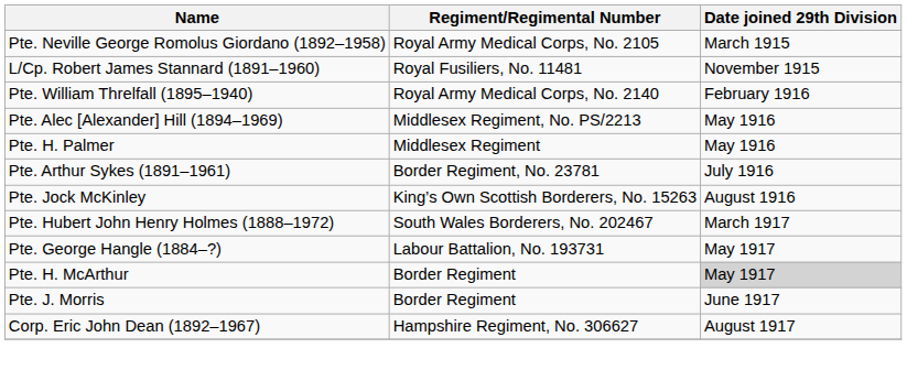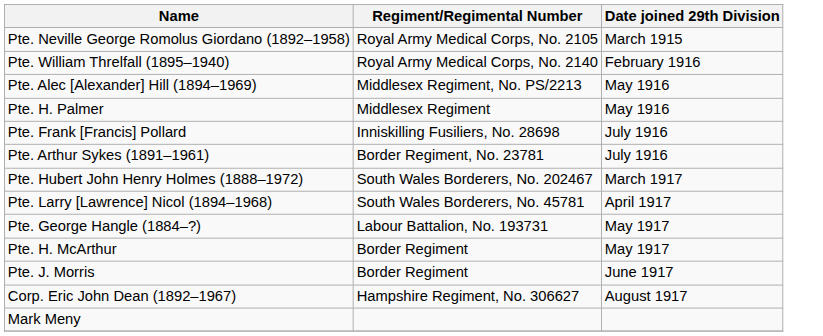 <table class="wikitable sortable">
 <tr>
 <th>Name</th>
 <th>Regiment/Regimental Number</th>
 <th>Date joined  29th Division</th>
 </tr>
 <tr>
 <td>Pte. Neville George Romolus Giordano (1892–1958)</td>
 <td>Royal Army Medical Corps, No. 2105</td>
 <td>March 1915</td>
-</tr>
-<tr>
-<td>L/Cp. Robert James Stannard (1891–1960)</td>
-<td>Royal Fusiliers, No. 11481</td>
-<td>November 1915</td>
 </tr>
 <tr>
 <td>Pte. William Threlfall (1895–1940)</td>
 <td>Royal Army Medical Corps, No. 2140</td>
 <td>February 1916</td>
 </tr>
 <tr>
 <td>Pte. Alec [Alexander] Hill (1894–1969)</td>
 <td>Middlesex Regiment, No. PS/2213</td>
 <td>May 1916</td>
 </tr>
 <tr>
 <td>Pte. H. Palmer</td>
 <td>Middlesex Regiment</td>
 <td>May 1916</td>
 </tr>
 <tr>
+<td>Pte. Frank [Francis] Pollard</td>
+<td>Inniskilling Fusiliers, No. 28698</td>
+<td>July 1916</td>
+</tr>
+<tr>
 <td>Pte. Arthur Sykes (1891–1961)</td>
 <td>Border Regiment, No. 23781</td>
 <td>July 1916</td>
 </tr>
 <tr>
-<td>Pte. Jock McKinley</td>
-<td>King’s Own Scottish Borderers, No. 15263</td>
-<td>August 1916</td>
-</tr>
-<tr>
 <td>Pte. Hubert John Henry Holmes (1888–1972)</td>
 <td>South Wales Borderers, No. 202467</td>
 <td>March 1917</td>
+</tr>
+<tr>
+<td>Pte. Larry [Lawrence] Nicol (1894–1968)</td>
+<td>South Wales Borderers, No. 45781</td>
+<td>April 1917</td>
 </tr>
 <tr>
 <td>Pte. George Hangle (1884–?)</td>
 <td>Labour Battalion, No. 193731</td>
 <td>May 1917</td>
 </tr>
 <tr>
 <td>Pte. H. McArthur</td>
 <td>Border Regiment</td>
-<td style="background: lightgrey;">May 1917</td>
+<td>May 1917</td>
 </tr>
 <tr>
 <td>Pte. J. Morris</td>
 <td>Border Regiment</td>
 <td>June 1917</td>
 </tr>
 <tr>
 <td>Corp. Eric John Dean (1892–1967)</td>
 <td>Hampshire Regiment, No. 306627</td>
 <td>August 1917</td>
 </tr>
 <tr>
+<td>Mark Meny</td>
+<td></td>
+<td></td>
+</tr>
+<tr>
 </tr>
 </table>
